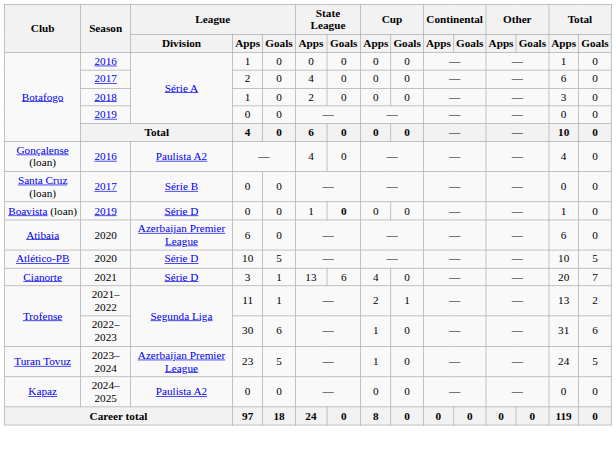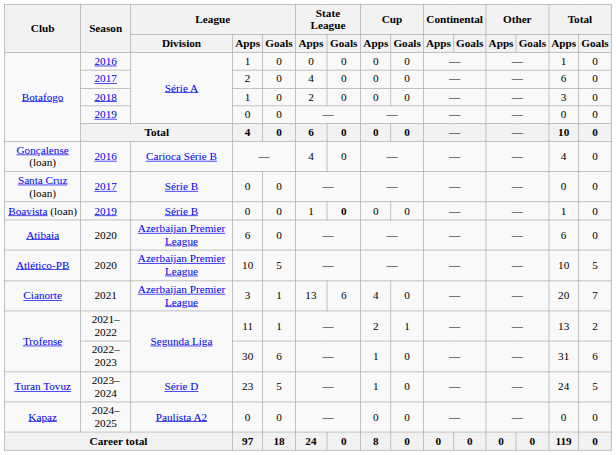 <table class="wikitable" style="text-align: center">
 <tr>
 <th rowspan="2">Club</th>
 <th rowspan="2">Season</th>
 <th colspan="3">League</th>
 <th colspan="2">State League</th>
 <th colspan="2">Cup</th>
 <th colspan="2">Continental</th>
 <th colspan="2">Other</th>
 <th colspan="2">Total</th>
 </tr>
 <tr>
 <th>Division</th>
 <th>Apps</th>
 <th>Goals</th>
 <th>Apps</th>
 <th>Goals</th>
 <th>Apps</th>
 <th>Goals</th>
 <th>Apps</th>
 <th>Goals</th>
 <th>Apps</th>
 <th>Goals</th>
 <th>Apps</th>
 <th>Goals</th>
 </tr>
 <tr>
 <td rowspan="5"><a href='#'>Botafogo</a></td>
 <td><a href='#'>2016</a></td>
 <td rowspan="4"><a href='#'>Série A</a></td>
 <td>1</td>
 <td>0</td>
 <td>0</td>
 <td>0</td>
 <td>0</td>
 <td>0</td>
 <td colspan="2">—</td>
 <td colspan="2">—</td>
 <td>1</td>
 <td>0</td>
 </tr>
 <tr>
 <td><a href='#'>2017</a></td>
 <td>2</td>
 <td>0</td>
 <td>4</td>
 <td>0</td>
 <td>0</td>
 <td>0</td>
 <td colspan="2">—</td>
 <td colspan="2">—</td>
 <td>6</td>
 <td>0</td>
 </tr>
 <tr>
 <td><a href='#'>2018</a></td>
 <td>1</td>
 <td>0</td>
 <td>2</td>
 <td>0</td>
 <td>0</td>
 <td>0</td>
 <td colspan="2">—</td>
 <td colspan="2">—</td>
 <td>3</td>
 <td>0</td>
 </tr>
 <tr>
 <td><a href='#'>2019</a></td>
 <td>0</td>
 <td>0</td>
 <td colspan="2">—</td>
 <td colspan="2">—</td>
 <td colspan="2">—</td>
 <td colspan="2">—</td>
 <td>0</td>
 <td>0</td>
 </tr>
 <tr>
 <th colspan="2"><strong>Total</strong></th>
 <th>4</th>
 <th>0</th>
 <th>6</th>
 <th>0</th>
 <th>0</th>
 <th>0</th>
 <th colspan="2">—</th>
 <th colspan="2">—</th>
 <th>10</th>
 <th>0</th>
 </tr>
 <tr>
 <td valign="center"><a href='#'>Gonçalense</a> (loan)</td>
 <td><a href='#'>2016</a></td>
-<td><a href='#'>Paulista A2</a></td>
+<td><a href='#'>Carioca Série B</a></td>
 <td colspan="2">—</td>
 <td>4</td>
 <td>0</td>
 <td colspan="2">—</td>
 <td colspan="2">—</td>
 <td colspan="2">—</td>
 <td>4</td>
 <td>0</td>
 </tr>
 <tr>
 <td><a href='#'>Santa Cruz</a> (loan)</td>
 <td><a href='#'>2017</a></td>
 <td><a href='#'>Série B</a></td>
 <td>0</td>
 <td>0</td>
 <td colspan="2">—</td>
 <td colspan="2">—</td>
 <td colspan="2">—</td>
 <td colspan="2">—</td>
 <td>0</td>
 <td>0</td>
 </tr>
 <tr>
 <td><a href='#'>Boavista</a> (loan)</td>
 <td><a href='#'>2019</a></td>
-<td><a href='#'>Série D</a></td>
+<td><a href='#'>Série B</a></td>
 <td>0</td>
 <td>0</td>
 <td>1</td>
 <td><strong>0</strong></td>
 <td>0</td>
 <td>0</td>
 <td colspan="2">—</td>
 <td colspan="2">—</td>
 <td>1</td>
 <td>0</td>
 </tr>
 <tr>
 <td><a href='#'>Atibaia</a></td>
 <td>2020</td>
 <td><a href='#'>Azerbaijan Premier League</a></td>
 <td>6</td>
 <td>0</td>
 <td colspan="2">—</td>
 <td colspan="2">—</td>
 <td colspan="2">—</td>
 <td colspan="2">—</td>
 <td>6</td>
 <td>0</td>
 </tr>
 <tr>
 <td><a href='#'>Atlético-PB</a></td>
 <td>2020</td>
-<td><a href='#'>Série D</a></td>
+<td><a href='#'>Azerbaijan Premier League</a></td>
 <td>10</td>
 <td>5</td>
 <td colspan="2">—</td>
 <td colspan="2">—</td>
 <td colspan="2">—</td>
 <td colspan="2">—</td>
 <td>10</td>
 <td>5</td>
 </tr>
 <tr>
 <td><a href='#'>Cianorte</a></td>
 <td>2021</td>
-<td><a href='#'>Série D</a></td>
+<td><a href='#'>Azerbaijan Premier League</a></td>
 <td>3</td>
 <td>1</td>
 <td>13</td>
 <td>6</td>
 <td>4</td>
 <td>0</td>
 <td colspan="2">—</td>
 <td colspan="2">—</td>
 <td>20</td>
 <td>7</td>
 </tr>
 <tr>
 <td rowspan="2"><a href='#'>Trofense</a></td>
 <td>2021–2022</td>
 <td rowspan="2"><a href='#'>Segunda Liga</a></td>
 <td>11</td>
 <td>1</td>
 <td colspan="2">—</td>
 <td>2</td>
 <td>1</td>
 <td colspan="2">—</td>
 <td colspan="2">—</td>
 <td>13</td>
 <td>2</td>
 </tr>
 <tr>
 <td>2022–2023</td>
 <td>30</td>
 <td>6</td>
 <td colspan="2">—</td>
 <td>1</td>
 <td>0</td>
 <td colspan="2">—</td>
 <td colspan="2">—</td>
 <td>31</td>
 <td>6</td>
 </tr>
 <tr>
 <td><a href='#'>Turan Tovuz</a></td>
 <td>2023–2024</td>
-<td><a href='#'>Azerbaijan Premier League</a></td>
+<td><a href='#'>Série D</a></td>
 <td>23</td>
 <td>5</td>
 <td colspan="2">—</td>
 <td>1</td>
 <td>0</td>
 <td colspan="2">—</td>
 <td colspan="2">—</td>
 <td>24</td>
 <td>5</td>
 </tr>
 <tr>
 <td><a href='#'>Kapaz</a></td>
 <td>2024–2025</td>
 <td><a href='#'>Paulista A2</a></td>
 <td>0</td>
 <td>0</td>
 <td colspan="2">—</td>
 <td>0</td>
 <td>0</td>
 <td colspan="2">—</td>
 <td colspan="2">—</td>
 <td>0</td>
 <td>0</td>
 </tr>
 <tr>
 <th colspan="3"><strong>Career total</strong></th>
 <th>97</th>
 <th>18</th>
 <th>24</th>
 <th>0</th>
 <th>8</th>
 <th>0</th>
 <th>0</th>
 <th>0</th>
 <th>0</th>
 <th>0</th>
 <th>119</th>
 <th>0</th>
 </tr>
 </table>
